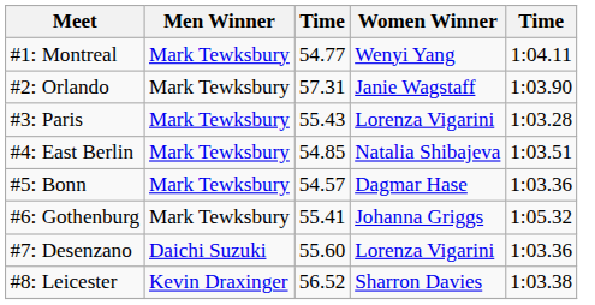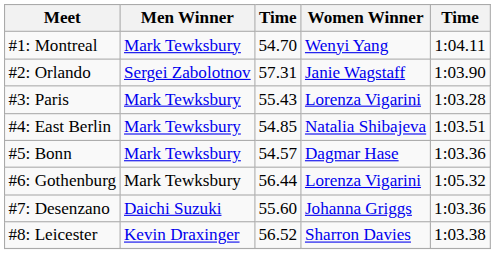 <table class=wikitable>
 <tr>
 <th>Meet</th>
 <th>Men Winner</th>
 <th>Time</th>
 <th>Women Winner</th>
 <th>Time</th>
 </tr>
 <tr>
 <td>#1: Montreal</td>
 <td> <a href='#'>Mark Tewksbury</a></td>
-<td align=center>54.77</td>
+<td align=center>54.70</td>
 <td> <a href='#'>Wenyi Yang</a></td>
 <td align=center>1:04.11</td>
 </tr>
 <tr>
 <td>#2: Orlando</td>
-<td> Mark Tewksbury</td>
+<td> <a href='#'>Sergei Zabolotnov</a></td>
 <td align=center>57.31</td>
 <td> <a href='#'>Janie Wagstaff</a></td>
 <td align=center>1:03.90</td>
 </tr>
 <tr>
 <td>#3: Paris</td>
 <td> <a href='#'>Mark Tewksbury</a></td>
 <td align=center>55.43</td>
 <td> <a href='#'>Lorenza Vigarini</a></td>
 <td align=center>1:03.28</td>
 </tr>
 <tr>
 <td>#4: East Berlin</td>
 <td> <a href='#'>Mark Tewksbury</a></td>
 <td align=center>54.85</td>
 <td> <a href='#'>Natalia Shibajeva</a></td>
 <td align=center>1:03.51</td>
 </tr>
 <tr>
 <td>#5: Bonn</td>
 <td> <a href='#'>Mark Tewksbury</a></td>
 <td align=center>54.57</td>
 <td> <a href='#'>Dagmar Hase</a></td>
 <td align=center>1:03.36</td>
 </tr>
 <tr>
 <td>#6: Gothenburg</td>
 <td> Mark Tewksbury</td>
-<td align=center>55.41</td>
-<td> <a href='#'>Johanna Griggs</a></td>
+<td align=center>56.44</td>
+<td> <a href='#'>Lorenza Vigarini</a></td>
 <td align=center>1:05.32</td>
 </tr>
 <tr>
 <td>#7: Desenzano</td>
 <td> <a href='#'>Daichi Suzuki</a></td>
 <td align=center>55.60</td>
-<td> <a href='#'>Lorenza Vigarini</a></td>
+<td> <a href='#'>Johanna Griggs</a></td>
 <td align=center>1:03.36</td>
 </tr>
 <tr>
 <td>#8: Leicester</td>
 <td> <a href='#'>Kevin Draxinger</a></td>
 <td align=center>56.52</td>
 <td> <a href='#'>Sharron Davies</a></td>
 <td align=center>1:03.38</td>
 </tr>
 <tr>
 </tr>
 </table>
